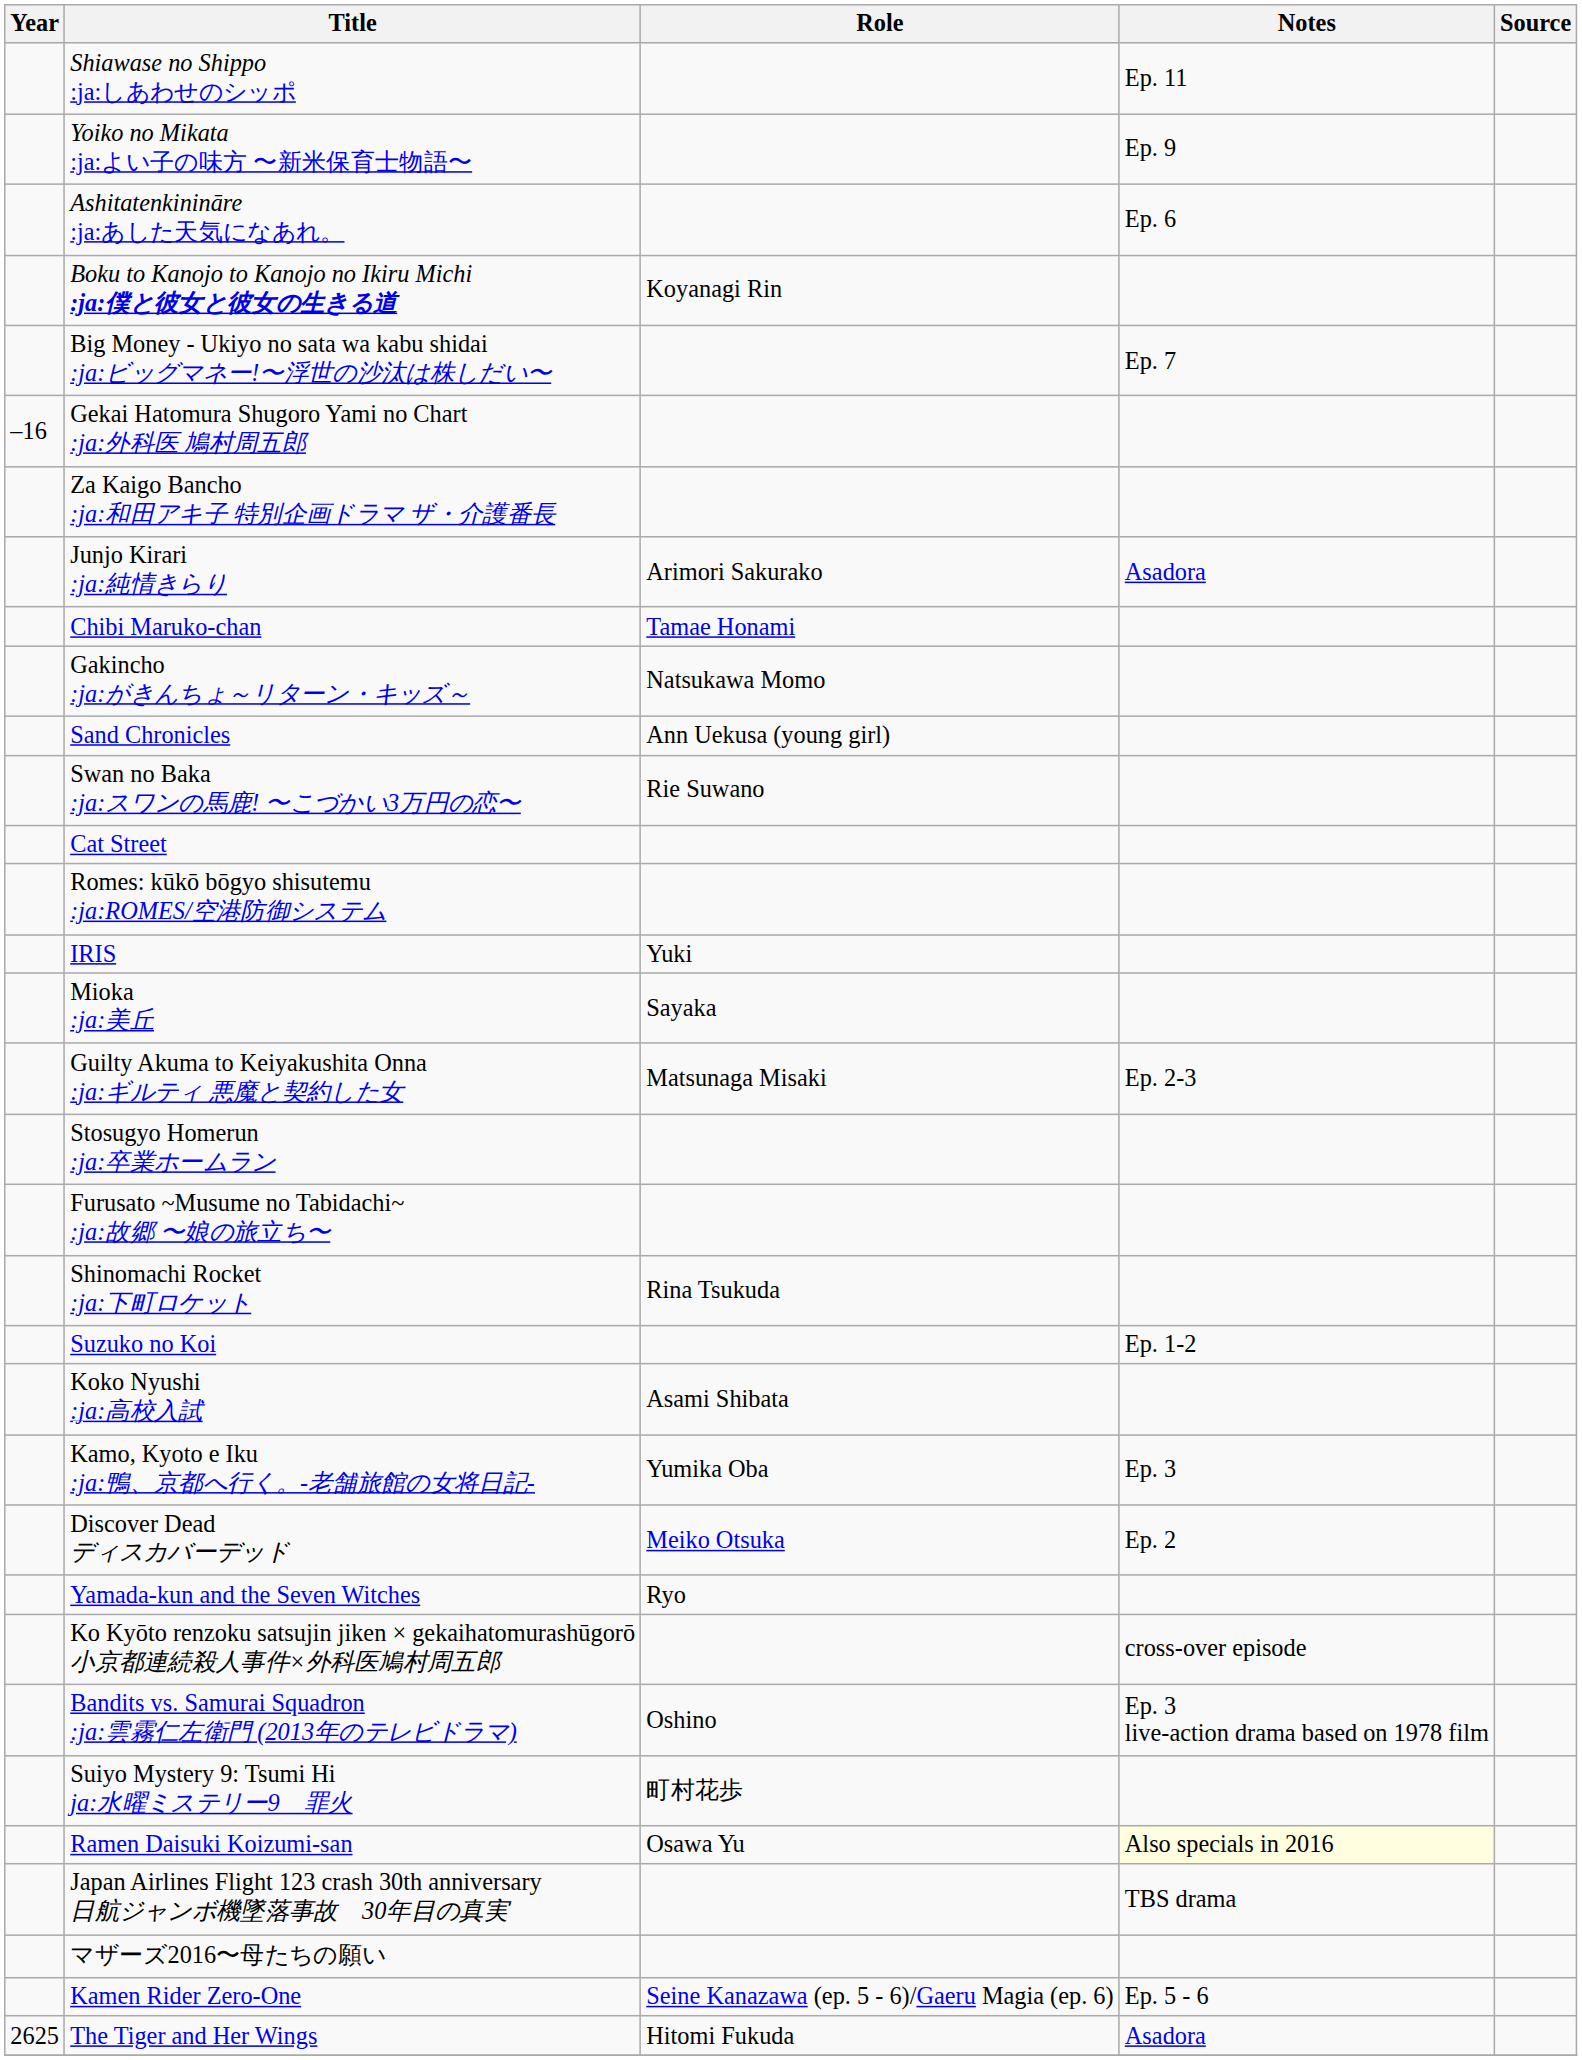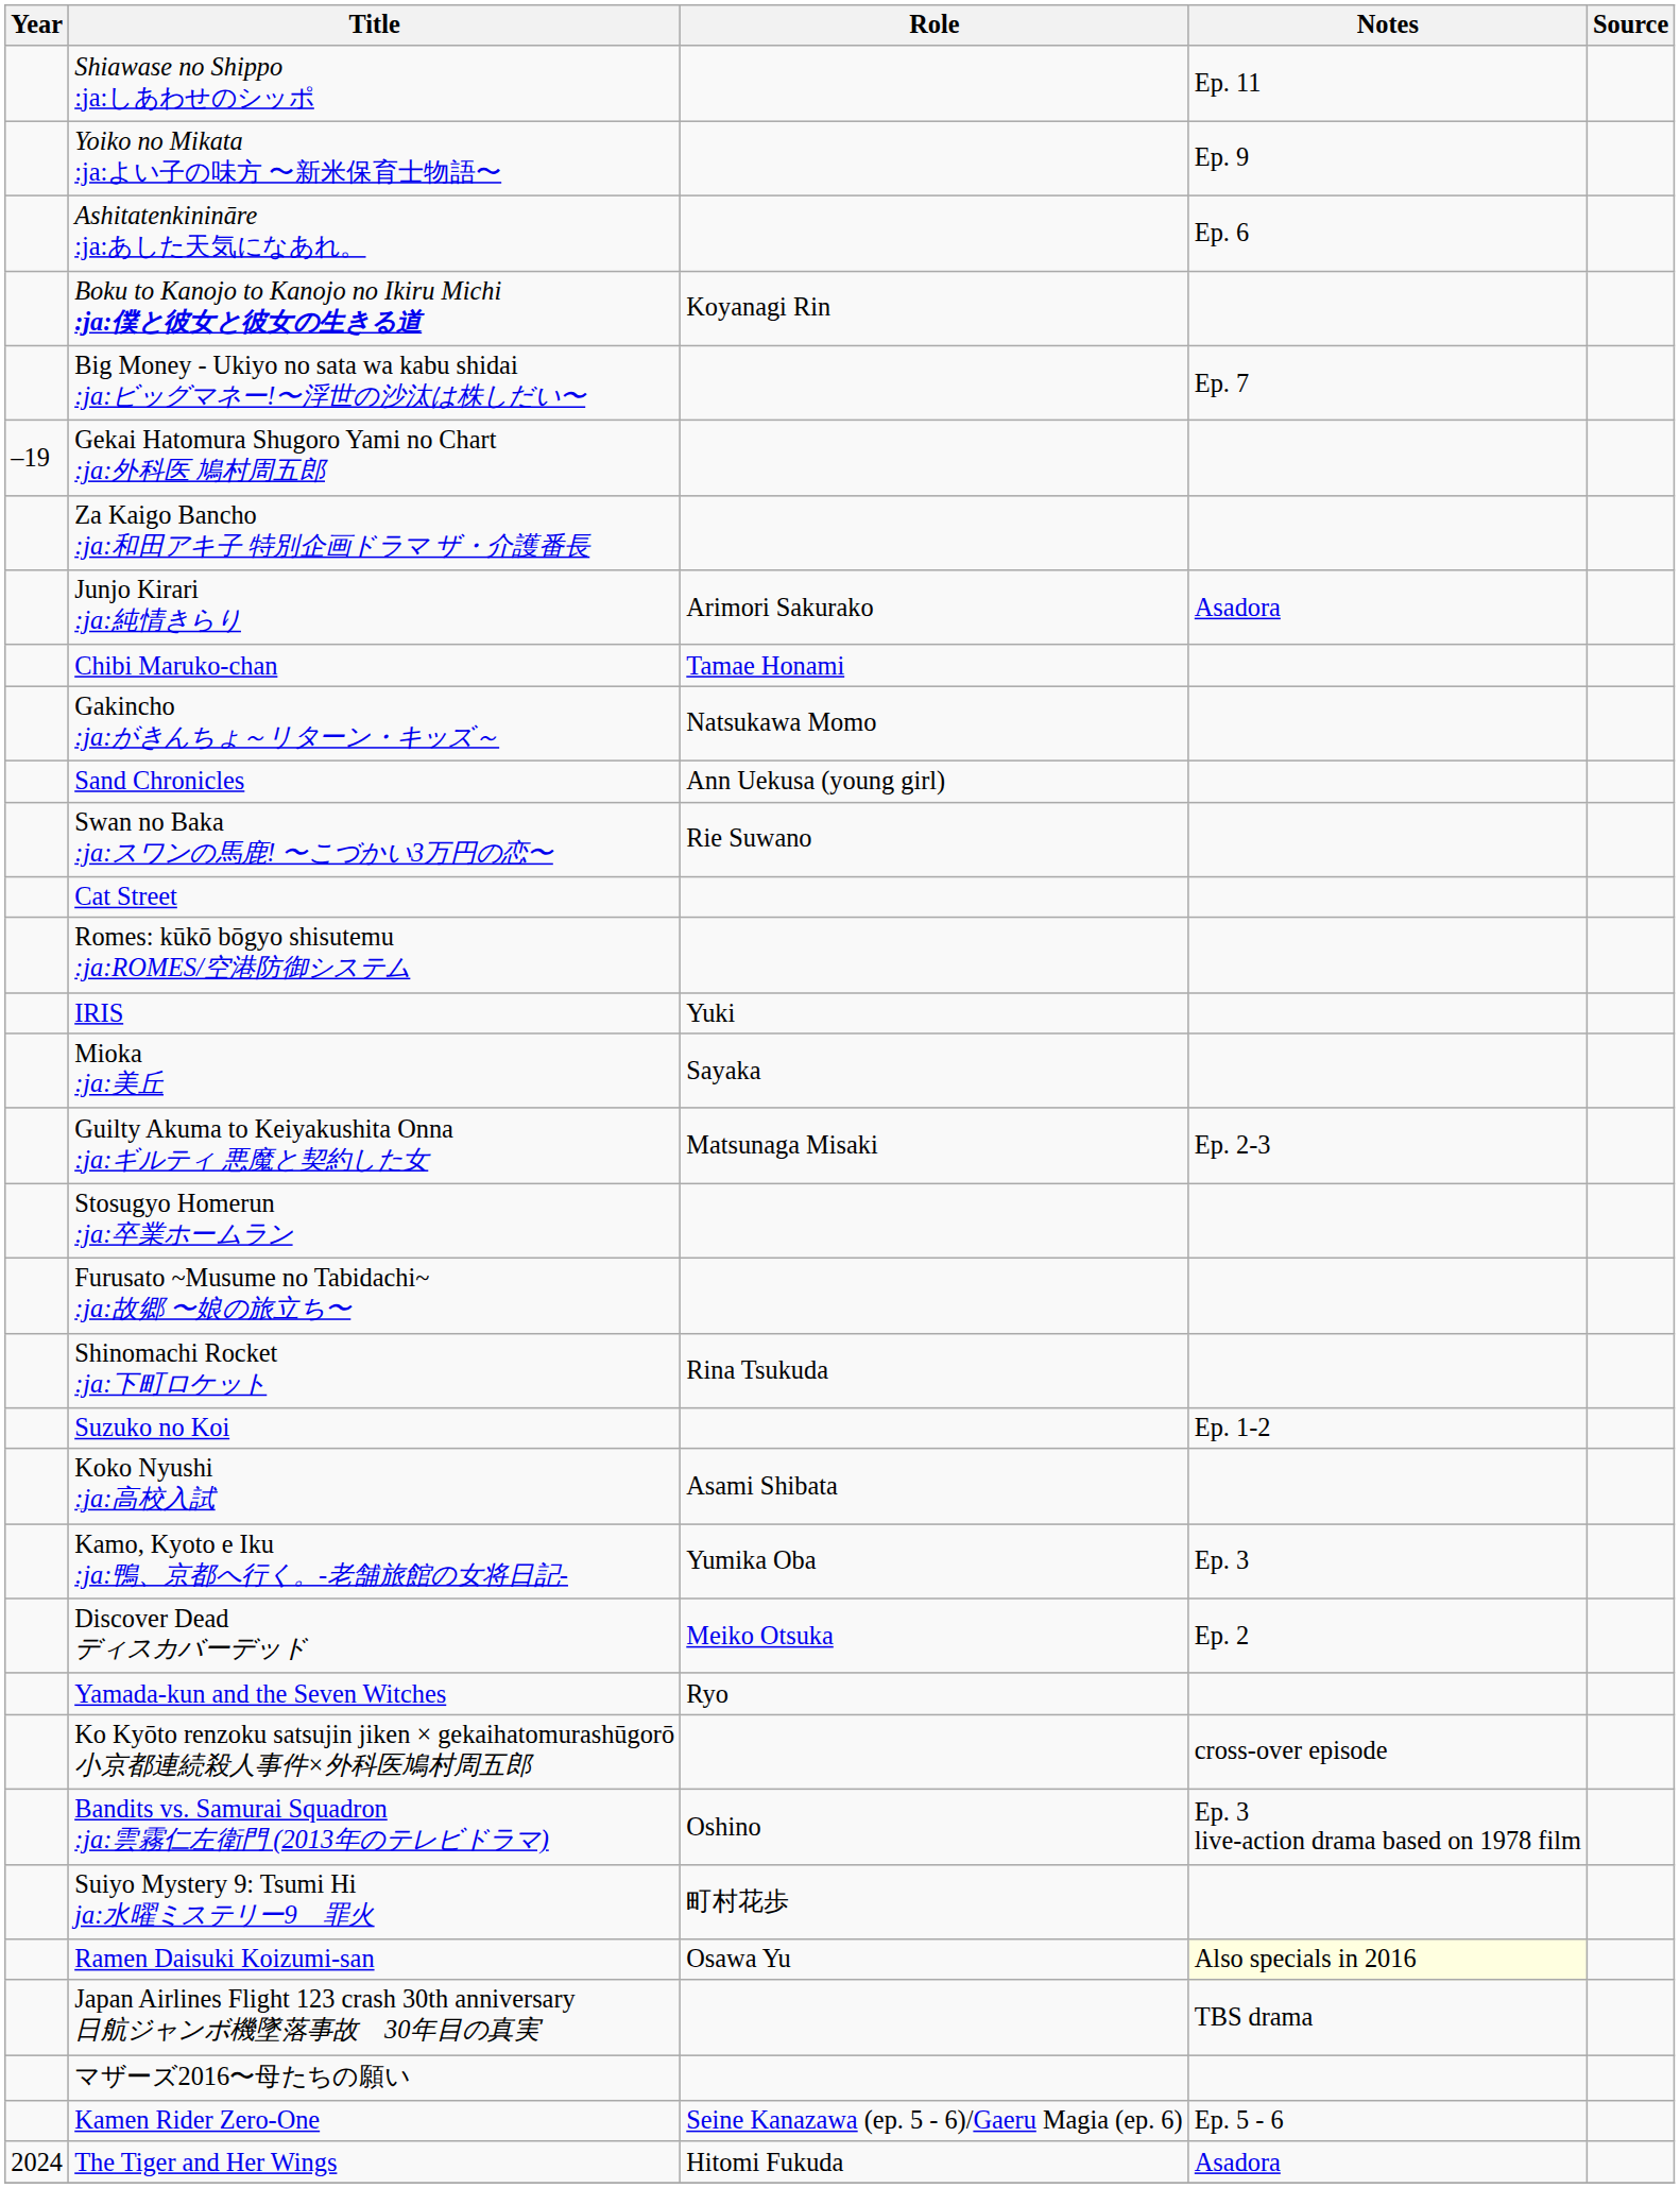 <table class="wikitable sortable plainrowheaders">
 <tr>
 <th>Year</th>
 <th>Title</th>
 <th>Role</th>
 <th class="unsortable">Notes</th>
 <th class="unsortable">Source</th>
 </tr>
 <tr>
 <td></td>
 <td><em>Shiawase no Shippo</em><br><a href='#'>:ja:しあわせのシッポ</a></td>
 <td></td>
 <td>Ep. 11</td>
 <td></td>
 </tr>
 <tr>
 <td></td>
 <td><em>Yoiko no Mikata</em><br><a href='#'>:ja:よい子の味方 〜新米保育士物語〜</a></td>
 <td></td>
 <td>Ep. 9</td>
 <td></td>
 </tr>
 <tr>
 <td></td>
 <td><em>Ashitatenkinināre</em><br><a href='#'>:ja:あした天気になあれ。</a></td>
 <td></td>
 <td>Ep. 6</td>
 <td></td>
 </tr>
 <tr>
 <td></td>
 <td><em>Boku to Kanojo to Kanojo no Ikiru Michi <strong><br><a href='#'>:ja:僕と彼女と彼女の生きる道</a></td>
 <td>Koyanagi Rin</td>
 <td></td>
 <td></td>
 </tr>
 <tr>
 <td></td>
 <td></em>Big Money - Ukiyo no sata wa kabu shidai<em><br><a href='#'>:ja:ビッグマネー!〜浮世の沙汰は株しだい〜</a></td>
 <td></td>
 <td>Ep. 7</td>
 <td></td>
 </tr>
 <tr>
-<td>–16</td>
+<td>–19</td>
 <td></em>Gekai Hatomura Shugoro Yami no Chart<em><br><a href='#'>:ja:外科医 鳩村周五郎</a></td>
 <td></td>
 <td></td>
 <td></td>
 </tr>
 <tr>
 <td></td>
 <td></em>Za Kaigo Bancho<em><br><a href='#'>:ja:和田アキ子 特別企画ドラマ ザ・介護番長</a></td>
 <td></td>
 <td></td>
 <td></td>
 </tr>
 <tr>
 <td></td>
 <td></em>Junjo Kirari<em> <br><a href='#'>:ja:純情きらり</a></td>
 <td>Arimori Sakurako</td>
 <td></em><a href='#'>Asadora</a><em></td>
 <td></td>
 </tr>
 <tr>
 <td></td>
 <td></em><a href='#'>Chibi Maruko-chan</a><em></td>
 <td><a href='#'>Tamae Honami</a></td>
 <td></td>
 <td></td>
 </tr>
 <tr>
 <td></td>
 <td></em>Gakincho<em><br><a href='#'>:ja:がきんちょ～リターン・キッズ～</a></td>
 <td>Natsukawa Momo</td>
 <td></td>
 <td></td>
 </tr>
 <tr>
 <td></td>
 <td></em><a href='#'>Sand Chronicles</a><em></td>
 <td>Ann Uekusa (young girl)</td>
 <td></td>
 <td></td>
 </tr>
 <tr>
 <td></td>
 <td></em>Swan no Baka<em><br><a href='#'>:ja:スワンの馬鹿! 〜こづかい3万円の恋〜</a></td>
 <td>Rie Suwano</td>
 <td></td>
 <td></td>
 </tr>
 <tr>
 <td></td>
 <td></em><a href='#'>Cat Street</a><em></td>
 <td></td>
 <td></td>
 <td></td>
 </tr>
 <tr>
 <td></td>
 <td></em>Romes: kūkō bōgyo shisutemu<em><br><a href='#'>:ja:ROMES/空港防御システム</a></td>
 <td></td>
 <td></td>
 <td> </td>
 </tr>
 <tr>
 <td></td>
 <td></em><a href='#'>IRIS</a><em></td>
 <td>Yuki</td>
 <td></td>
 <td></td>
 </tr>
 <tr>
 <td></td>
 <td></em>Mioka<em><br><a href='#'>:ja:美丘</a></td>
 <td>Sayaka</td>
 <td></td>
 <td></td>
 </tr>
 <tr>
 <td></td>
 <td></em>Guilty Akuma to Keiyakushita Onna<em><br><a href='#'>:ja:ギルティ 悪魔と契約した女</a></td>
 <td>Matsunaga Misaki</td>
 <td>Ep. 2-3</td>
 <td></td>
 </tr>
 <tr>
 <td></td>
 <td></em>Stosugyo Homerun<em><br><a href='#'>:ja:卒業ホームラン</a></td>
 <td></td>
 <td></td>
 <td></td>
 </tr>
 <tr>
 <td></td>
 <td></em>Furusato ~Musume no Tabidachi~<em><br><a href='#'>:ja:故郷 〜娘の旅立ち〜</a></td>
 <td></td>
 <td></td>
 <td></td>
 </tr>
 <tr>
 <td></td>
 <td></em>Shinomachi Rocket<em><br><a href='#'>:ja:下町ロケット</a></td>
 <td>Rina Tsukuda</td>
 <td></td>
 <td></td>
 </tr>
 <tr>
 <td></td>
 <td></em><a href='#'>Suzuko no Koi</a><em></td>
 <td></td>
 <td>Ep. 1-2</td>
 <td></td>
 </tr>
 <tr>
 <td></td>
 <td></em>Koko Nyushi<em><br><a href='#'>:ja:高校入試</a></td>
 <td>Asami Shibata</td>
 <td></td>
 <td></td>
 </tr>
 <tr>
 <td></td>
 <td></em>Kamo, Kyoto e Iku<em><br><a href='#'>:ja:鴨、京都へ行く。-老舗旅館の女将日記-</a></td>
 <td>Yumika Oba</td>
 <td>Ep. 3</td>
 <td></td>
 </tr>
 <tr>
 <td></td>
 <td></em>Discover Dead<em><br>ディスカバーデッド</td>
 <td><a href='#'>Meiko Otsuka</a></td>
 <td>Ep. 2</td>
 <td></td>
 </tr>
 <tr>
 <td></td>
 <td></em><a href='#'>Yamada-kun and the Seven Witches</a><em></td>
 <td>Ryo</td>
 <td></td>
 <td></td>
 </tr>
 <tr>
 <td></td>
 <td></em>Ko Kyōto renzoku satsujin jiken × gekaihatomurashūgorō<em><br>小京都連続殺人事件×外科医鳩村周五郎</td>
 <td></td>
 <td>cross-over episode</td>
 <td></td>
 </tr>
 <tr>
 <td></td>
 <td></em><a href='#'>Bandits vs. Samurai Squadron</a><em><br><a href='#'>:ja:雲霧仁左衛門 (2013年のテレビドラマ)</a></td>
 <td>Oshino</td>
 <td>Ep. 3<br>live-action drama based on 1978 film</td>
 <td></td>
 </tr>
 <tr>
 <td></td>
 <td></em>Suiyo Mystery 9: Tsumi Hi<em><br><a href='#'>ja:水曜ミステリー9　罪火</a></td>
 <td>町村花歩</td>
 <td></td>
 <td></td>
 </tr>
 <tr>
 <td></td>
 <td></em><a href='#'>Ramen Daisuki Koizumi-san</a><em></td>
 <td>Osawa Yu</td>
 <td style="background: lightyellow;">Also specials in 2016</td>
 <td></td>
 </tr>
 <tr>
 <td></td>
 <td></em>Japan Airlines Flight 123 crash 30th anniversary<em><br>日航ジャンボ機墜落事故　30年目の真実</td>
 <td></td>
 <td>TBS drama</td>
 <td></td>
 </tr>
 <tr>
 <td></td>
 <td>マザーズ2016〜母たちの願い</td>
 <td></td>
 <td></td>
 <td></td>
 </tr>
 <tr>
 <td></td>
 <td></em><a href='#'>Kamen Rider Zero-One</a><em></td>
 <td><a href='#'>Seine Kanazawa</a> (ep. 5 - 6)/<a href='#'>Gaeru</a> Magia (ep. 6)</td>
 <td>Ep. 5 - 6</td>
 <td></td>
 </tr>
 <tr>
-<td>2625</td>
+<td>2024</td>
 <td></em><a href='#'>The Tiger and Her Wings</a><em></td>
 <td>Hitomi Fukuda</td>
 <td></em><a href='#'>Asadora</a><em></td>
 <td></td>
 </tr>
 <tr>
 </tr>
 </table>
